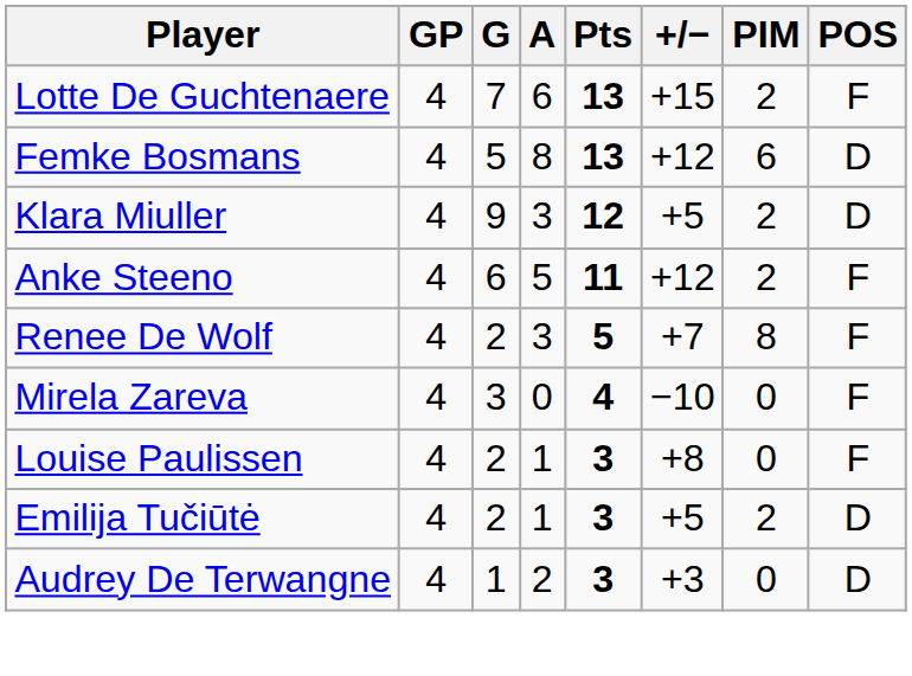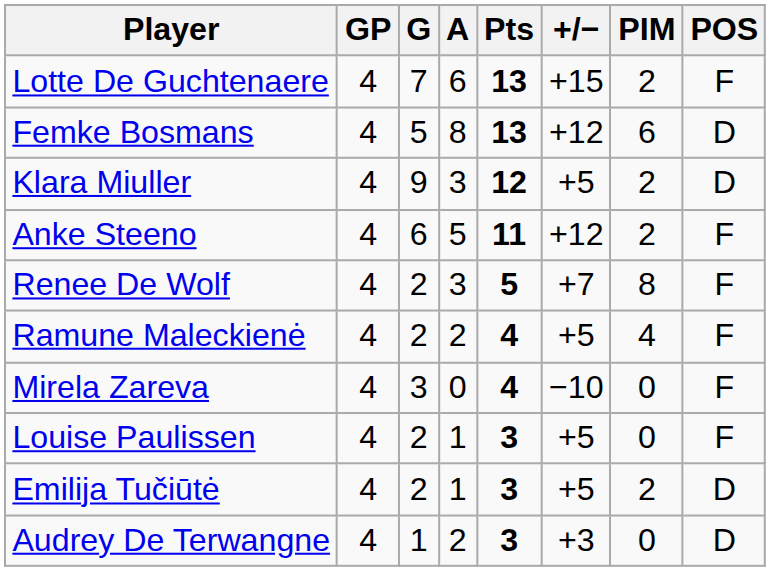 <table class="wikitable sortable" style="text-align:center;">
 <tr>
 <th>Player</th>
 <th>GP</th>
 <th>G</th>
 <th>A</th>
 <th>Pts</th>
 <th>+/−</th>
 <th>PIM</th>
 <th>POS</th>
 </tr>
 <tr>
 <td style="text-align:left;"> <a href='#'>Lotte De Guchtenaere</a></td>
 <td>4</td>
 <td>7</td>
 <td>6</td>
 <td><strong>13</strong></td>
 <td>+15</td>
 <td>2</td>
 <td>F</td>
 </tr>
 <tr>
 <td style="text-align:left;"> <a href='#'>Femke Bosmans</a></td>
 <td>4</td>
 <td>5</td>
 <td>8</td>
 <td><strong>13</strong></td>
 <td>+12</td>
 <td>6</td>
 <td>D</td>
 </tr>
 <tr>
 <td style="text-align:left;"> <a href='#'>Klara Miuller</a></td>
 <td>4</td>
 <td>9</td>
 <td>3</td>
 <td><strong>12</strong></td>
 <td>+5</td>
 <td>2</td>
 <td>D</td>
 </tr>
 <tr>
 <td style="text-align:left;"> <a href='#'>Anke Steeno</a></td>
 <td>4</td>
 <td>6</td>
 <td>5</td>
 <td><strong>11</strong></td>
 <td>+12</td>
 <td>2</td>
 <td>F</td>
 </tr>
 <tr>
 <td style="text-align:left;"> <a href='#'>Renee De Wolf</a></td>
 <td>4</td>
 <td>2</td>
 <td>3</td>
 <td><strong>5</strong></td>
 <td>+7</td>
 <td>8</td>
 <td>F</td>
 </tr>
 <tr>
+<td style="text-align:left;"> <a href='#'>Ramune Maleckienė</a></td>
+<td>4</td>
+<td>2</td>
+<td>2</td>
+<td><strong>4</strong></td>
+<td>+5</td>
+<td>4</td>
+<td>F</td>
+</tr>
+<tr>
 <td style="text-align:left;"> <a href='#'>Mirela Zareva</a></td>
 <td>4</td>
 <td>3</td>
 <td>0</td>
 <td><strong>4</strong></td>
 <td>−10</td>
 <td>0</td>
 <td>F</td>
 </tr>
 <tr>
 <td style="text-align:left;"> <a href='#'>Louise Paulissen</a></td>
 <td>4</td>
 <td>2</td>
 <td>1</td>
 <td><strong>3</strong></td>
-<td>+8</td>
+<td>+5</td>
 <td>0</td>
 <td>F</td>
 </tr>
 <tr>
 <td style="text-align:left;"> <a href='#'>Emilija Tučiūtė</a></td>
 <td>4</td>
 <td>2</td>
 <td>1</td>
 <td><strong>3</strong></td>
 <td>+5</td>
 <td>2</td>
 <td>D</td>
 </tr>
 <tr>
 <td style="text-align:left;"> <a href='#'>Audrey De Terwangne</a></td>
 <td>4</td>
 <td>1</td>
 <td>2</td>
 <td><strong>3</strong></td>
 <td>+3</td>
 <td>0</td>
 <td>D</td>
 </tr>
 </table>
